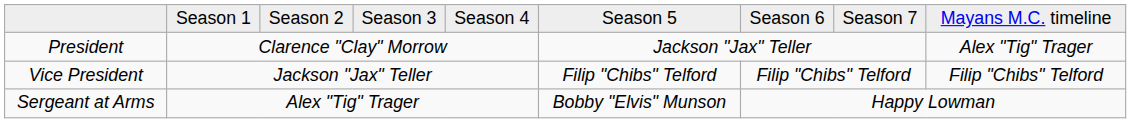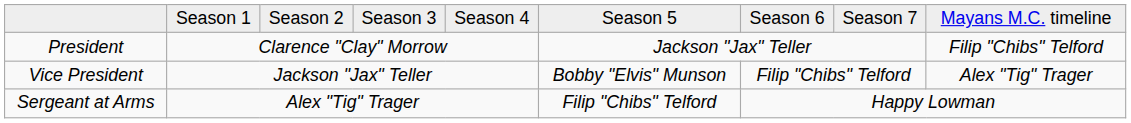 <table class="wikitable" style="text-align:center; width:80%;">
 <tr style="background:#eee;">
 <td></td>
 <td valign="top">Season 1</td>
 <td valign="top">Season 2</td>
 <td valign="top">Season 3</td>
 <td valign="top">Season 4</td>
 <td valign="top">Season 5</td>
 <td valign="top">Season 6</td>
 <td valign="top">Season 7</td>
 <td valign="top"><a href='#'>Mayans M.C.</a> timeline</td>
 </tr>
 <tr>
 <td style="text-align:center; vertical-align:top;"><em>President</em></td>
 <td colspan="4" style="text-align:center; vertical-align:top;"><em>Clarence "Clay" Morrow</em></td>
 <td colspan="3" style="text-align:center; vertical-align:top;"><em>Jackson "Jax" Teller</em></td>
-<td><em>Alex "Tig" Trager</em></td>
+<td style="text-align:center; vertical-align:top;"><em>Filip "Chibs" Telford</em></td>
 </tr>
 <tr style="text-align:center; vertical-align:top;">
 <td><em>Vice President</em></td>
 <td colspan="4"><em>Jackson "Jax" Teller</em></td>
-<td style="text-align:center; vertical-align:top;"><em>Filip "Chibs" Telford</em></td>
+<td><em>Bobby "Elvis" Munson</em></td>
 <td colspan="2"><em>Filip "Chibs" Telford</em></td>
-<td style="text-align:center; vertical-align:top;"><em>Filip "Chibs" Telford</em></td>
+<td><em>Alex "Tig" Trager</em></td>
 </tr>
 <tr>
 <td style="text-align:center; vertical-align:top;"><em>Sergeant at Arms</em></td>
 <td colspan="4" style="text-align:center; vertical-align:top;"><em>Alex "Tig" Trager</em></td>
-<td><em>Bobby "Elvis" Munson</em></td>
+<td style="text-align:center; vertical-align:top;"><em>Filip "Chibs" Telford</em></td>
 <td colspan="3" style="text-align:center; vertical-align:top;"><em>Happy Lowman</em></td>
 </tr>
 </table>
